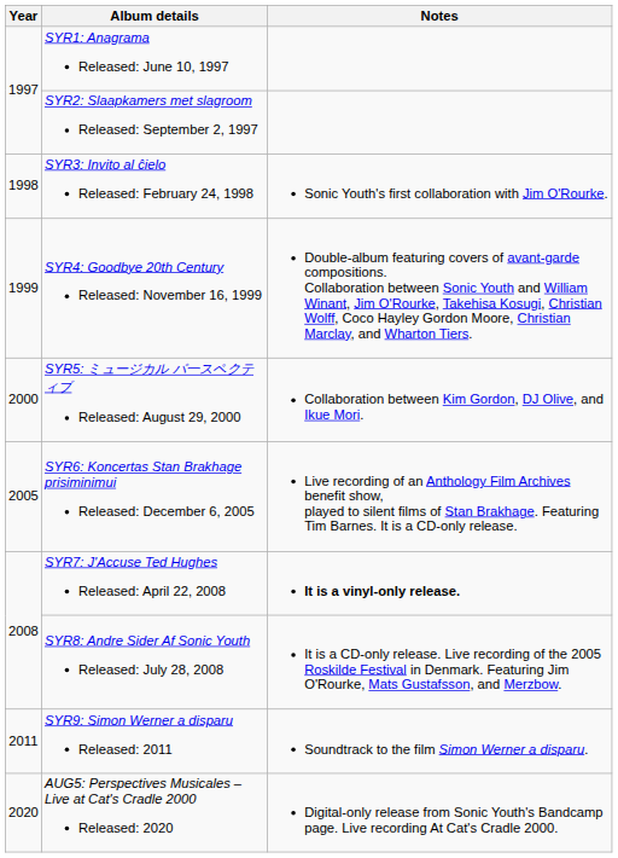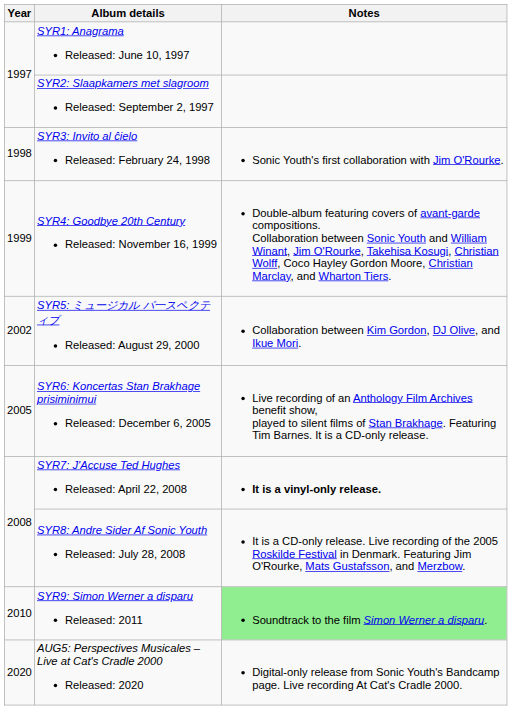 <table class="wikitable">
 <tr>
 <th width="33">Year</th>
 <th width="260">Album details</th>
 <th width="400">Notes</th>
 </tr>
 <tr>
 <td align="center" rowspan="2">1997</td>
 <td><em><a href='#'>SYR1: Anagrama</a></em><br><ul><li>Released: June 10, 1997</li></ul></td>
 <td></td>
 </tr>
 <tr>
 <td><em><a href='#'>SYR2: Slaapkamers met slagroom</a></em><br><ul><li>Released: September 2, 1997</li></ul></td>
 <td></td>
 </tr>
 <tr>
 <td align="center">1998</td>
 <td><em><a href='#'>SYR3: Invito al ĉielo</a></em><br><ul><li>Released: February 24, 1998</li></ul></td>
 <td><br><ul><li>Sonic Youth's first collaboration with <a href='#'>Jim O'Rourke</a>.</li></ul></td>
 </tr>
 <tr>
 <td align="center">1999</td>
 <td><em><a href='#'>SYR4: Goodbye 20th Century</a></em><br><ul><li>Released: November 16, 1999</li></ul></td>
 <td><br><ul><li>Double-album featuring covers of <a href='#'>avant-garde</a> compositions. <br>Collaboration between <a href='#'>Sonic Youth</a> and <a href='#'>William Winant</a>, <a href='#'>Jim O'Rourke</a>, <a href='#'>Takehisa Kosugi</a>, <a href='#'>Christian Wolff</a>, Coco Hayley Gordon Moore, <a href='#'>Christian Marclay</a>, and <a href='#'>Wharton Tiers</a>.</li></ul></td>
 </tr>
 <tr>
-<td align="center">2000</td>
+<td align="center">2002</td>
 <td><em><a href='#'>SYR5: ミュージカル パ一スペクティブ</a></em><br><ul><li>Released: August 29, 2000</li></ul></td>
 <td><br><ul><li>Collaboration between <a href='#'>Kim Gordon</a>, <a href='#'>DJ Olive</a>, and <a href='#'>Ikue Mori</a>.</li></ul></td>
 </tr>
 <tr>
 <td align="center">2005</td>
 <td><em><a href='#'>SYR6: Koncertas Stan Brakhage prisiminimui</a></em><br><ul><li>Released: December 6, 2005</li></ul></td>
 <td><br><ul><li>Live recording of an <a href='#'>Anthology Film Archives</a> benefit show,<br>played to silent films of <a href='#'>Stan Brakhage</a>. Featuring Tim Barnes. It is a CD-only release.</li></ul></td>
 </tr>
 <tr>
 <td align="center" rowspan="2">2008</td>
 <td><em><a href='#'>SYR7: J'Accuse Ted Hughes</a></em><br><ul><li>Released: April 22, 2008</li></ul></td>
 <td><strong><br><ul><li>It is a vinyl-only release.</li></ul></strong></td>
 </tr>
 <tr>
 <td><em><a href='#'>SYR8: Andre Sider Af Sonic Youth</a></em><br><ul><li>Released: July 28, 2008</li></ul></td>
 <td><br><ul><li>It is a CD-only release. Live recording of the 2005 <a href='#'>Roskilde Festival</a> in Denmark. Featuring Jim O'Rourke, <a href='#'>Mats Gustafsson</a>, and <a href='#'>Merzbow</a>.</li></ul></td>
 </tr>
 <tr>
-<td align="center">2011</td>
+<td align="center">2010</td>
 <td><em><a href='#'>SYR9: Simon Werner a disparu</a></em><br><ul><li>Released: 2011</li></ul></td>
-<td><br><ul><li>Soundtrack to the film <em><a href='#'>Simon Werner a disparu</a></em>.</li></ul></td>
+<td style="background: lightgreen;"><br><ul><li>Soundtrack to the film <em><a href='#'>Simon Werner a disparu</a></em>.</li></ul></td>
 </tr>
 <tr>
 <td align="center">2020</td>
 <td><em>AUG5: Perspectives Musicales – Live at Cat's Cradle 2000</em><br><ul><li>Released: 2020</li></ul></td>
 <td><br><ul><li>Digital-only release from Sonic Youth's Bandcamp page. Live recording At Cat's Cradle 2000.</li></ul></td>
 </tr>
 </table>
